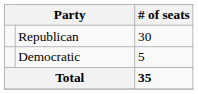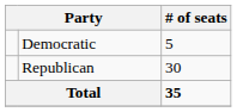 <table class="wikitable sortable">
 <tr>
 <th colspan="2" style="width:150px;">Party</th>
 <th># of seats</th>
 </tr>
 <tr>
 <td></td>
-<td>Republican</td>
-<td>30</td>
+<td>Democratic</td>
+<td>5</td>
 </tr>
 <tr>
 <td></td>
-<td>Democratic</td>
-<td>5</td>
+<td>Republican</td>
+<td>30</td>
 </tr>
 <tr>
 <th colspan=2>Total</th>
 <td><strong>35</strong></td>
 </tr>
 <tr>
 </tr>
 </table>
